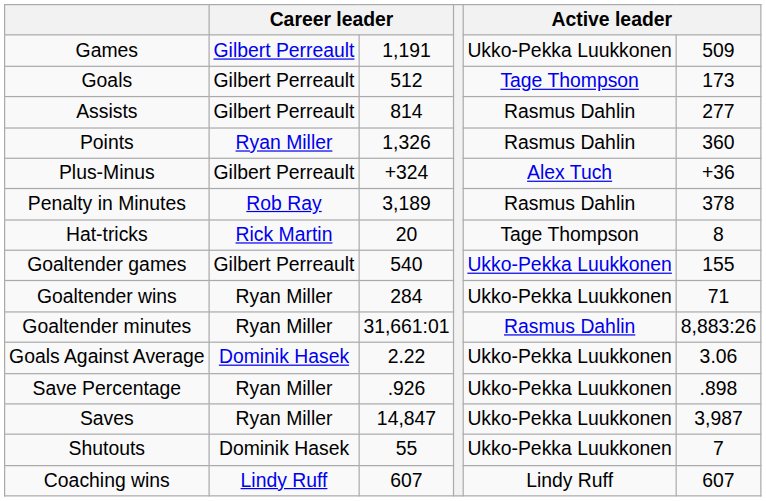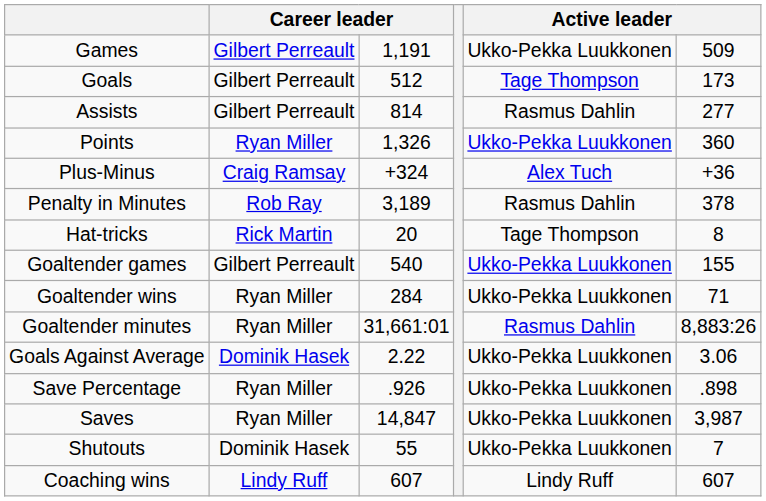 <table class="wikitable" style="text-align: center; font-size: 100%">
 <tr>
 <th></th>
 <th colspan="2">Career leader</th>
 <th rowspan="17"></th>
 <th colspan="2">Active leader</th>
 </tr>
 <tr>
 <td>Games</td>
 <td><a href='#'>Gilbert Perreault</a></td>
 <td>1,191</td>
 <td>Ukko-Pekka Luukkonen</td>
 <td>509</td>
 </tr>
 <tr>
 <td>Goals</td>
 <td>Gilbert Perreault</td>
 <td>512</td>
 <td><a href='#'>Tage Thompson</a></td>
 <td>173</td>
 </tr>
 <tr>
 <td>Assists</td>
 <td>Gilbert Perreault</td>
 <td>814</td>
 <td>Rasmus Dahlin</td>
 <td>277</td>
 </tr>
 <tr>
 <td>Points</td>
 <td><a href='#'>Ryan Miller</a></td>
 <td>1,326</td>
-<td>Rasmus Dahlin</td>
+<td><a href='#'>Ukko-Pekka Luukkonen</a></td>
 <td>360</td>
 </tr>
 <tr>
 <td>Plus-Minus</td>
-<td>Gilbert Perreault</td>
+<td><a href='#'>Craig Ramsay</a></td>
 <td>+324</td>
 <td><a href='#'>Alex Tuch</a></td>
 <td>+36</td>
 </tr>
 <tr>
 <td>Penalty in Minutes</td>
 <td><a href='#'>Rob Ray</a></td>
 <td>3,189</td>
 <td>Rasmus Dahlin</td>
 <td>378</td>
 </tr>
 <tr>
 <td>Hat-tricks</td>
 <td><a href='#'>Rick Martin</a></td>
 <td>20</td>
 <td>Tage Thompson</td>
 <td>8</td>
 </tr>
 <tr>
 <td>Goaltender games</td>
 <td>Gilbert Perreault</td>
 <td>540</td>
 <td><a href='#'>Ukko-Pekka Luukkonen</a></td>
 <td>155</td>
 </tr>
 <tr>
 <td>Goaltender wins</td>
 <td>Ryan Miller</td>
 <td>284</td>
 <td>Ukko-Pekka Luukkonen</td>
 <td>71</td>
 </tr>
 <tr>
 <td>Goaltender minutes</td>
 <td>Ryan Miller</td>
 <td>31,661:01</td>
 <td><a href='#'>Rasmus Dahlin</a></td>
 <td>8,883:26</td>
 </tr>
 <tr>
 <td>Goals Against Average</td>
 <td><a href='#'>Dominik Hasek</a></td>
 <td>2.22</td>
 <td>Ukko-Pekka Luukkonen</td>
 <td>3.06</td>
 </tr>
 <tr>
 <td>Save Percentage</td>
 <td>Ryan Miller</td>
 <td>.926</td>
 <td>Ukko-Pekka Luukkonen</td>
 <td>.898</td>
 </tr>
 <tr>
 <td>Saves</td>
 <td>Ryan Miller</td>
 <td>14,847</td>
 <td>Ukko-Pekka Luukkonen</td>
 <td>3,987</td>
 </tr>
 <tr>
 <td>Shutouts</td>
 <td>Dominik Hasek</td>
 <td>55</td>
 <td>Ukko-Pekka Luukkonen</td>
 <td>7</td>
 </tr>
 <tr>
 <td>Coaching wins</td>
 <td><a href='#'>Lindy Ruff</a></td>
 <td>607</td>
 <td>Lindy Ruff</td>
 <td>607</td>
 </tr>
 </table>
